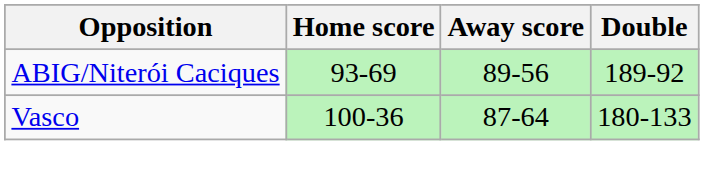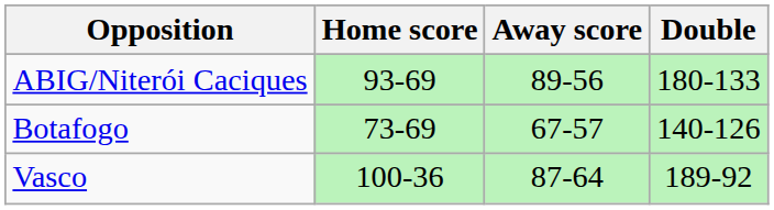 <table class="wikitable" style="text-align: center;">
 <tr>
 <th>Opposition</th>
 <th>Home score</th>
 <th>Away score</th>
 <th>Double</th>
 </tr>
 <tr>
 <td align="left"><a href='#'>ABIG/Niterói Caciques</a></td>
 <td bgcolor=#BBF3BB>93-69</td>
 <td bgcolor=#BBF3BB>89-56</td>
-<td bgcolor=#BBF3BB>189-92</td>
+<td bgcolor=#BBF3BB>180-133</td>
+</tr>
+<tr>
+<td align="left"><a href='#'>Botafogo</a></td>
+<td bgcolor=#BBF3BB>73-69</td>
+<td bgcolor=#BBF3BB>67-57</td>
+<td bgcolor=#BBF3BB>140-126</td>
 </tr>
 <tr>
 <td align="left"><a href='#'>Vasco</a></td>
 <td bgcolor=#BBF3BB>100-36</td>
 <td bgcolor=#BBF3BB>87-64</td>
-<td bgcolor=#BBF3BB>180-133</td>
+<td bgcolor=#BBF3BB>189-92</td>
 </tr>
 </table>
